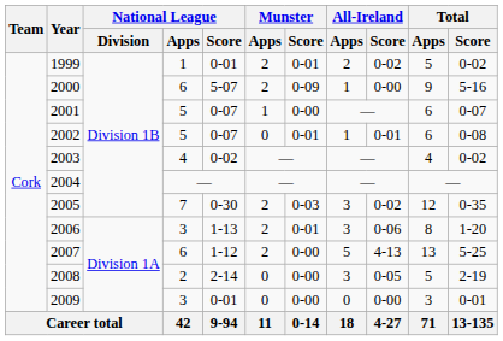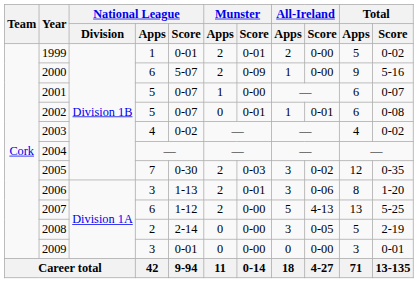 <table class="wikitable" style="text-align:center">
 <tr>
 <th rowspan="2">Team</th>
 <th rowspan="2">Year</th>
 <th colspan="3"><a href='#'>National League</a></th>
 <th colspan="2"><a href='#'>Munster</a></th>
 <th colspan="2"><a href='#'>All-Ireland</a></th>
 <th colspan="2">Total</th>
 </tr>
 <tr>
 <th>Division</th>
 <th>Apps</th>
 <th>Score</th>
 <th>Apps</th>
 <th>Score</th>
 <th>Apps</th>
 <th>Score</th>
 <th>Apps</th>
 <th>Score</th>
 </tr>
 <tr>
 <td rowspan="11"><a href='#'>Cork</a></td>
 <td>1999</td>
 <td rowspan="7"><a href='#'>Division 1B</a></td>
 <td>1</td>
 <td>0-01</td>
 <td>2</td>
 <td>0-01</td>
 <td>2</td>
-<td>0-02</td>
+<td>0-00</td>
 <td>5</td>
 <td>0-02</td>
 </tr>
 <tr>
 <td>2000</td>
 <td>6</td>
 <td>5-07</td>
 <td>2</td>
 <td>0-09</td>
 <td>1</td>
 <td>0-00</td>
 <td>9</td>
 <td>5-16</td>
 </tr>
 <tr>
 <td>2001</td>
 <td>5</td>
 <td>0-07</td>
 <td>1</td>
 <td>0-00</td>
 <td colspan=2>—</td>
 <td>6</td>
 <td>0-07</td>
 </tr>
 <tr>
 <td>2002</td>
 <td>5</td>
 <td>0-07</td>
 <td>0</td>
 <td>0-01</td>
 <td>1</td>
 <td>0-01</td>
 <td>6</td>
 <td>0-08</td>
 </tr>
 <tr>
 <td>2003</td>
 <td>4</td>
 <td>0-02</td>
 <td colspan=2>—</td>
 <td colspan=2>—</td>
 <td>4</td>
 <td>0-02</td>
 </tr>
 <tr>
 <td>2004</td>
 <td colspan=2>—</td>
 <td colspan=2>—</td>
 <td colspan=2>—</td>
 <td colspan=2>—</td>
 </tr>
 <tr>
 <td>2005</td>
 <td>7</td>
 <td>0-30</td>
 <td>2</td>
 <td>0-03</td>
 <td>3</td>
 <td>0-02</td>
 <td>12</td>
 <td>0-35</td>
 </tr>
 <tr>
 <td>2006</td>
 <td rowspan="4"><a href='#'>Division 1A</a></td>
 <td>3</td>
 <td>1-13</td>
 <td>2</td>
 <td>0-01</td>
 <td>3</td>
 <td>0-06</td>
 <td>8</td>
 <td>1-20</td>
 </tr>
 <tr>
 <td>2007</td>
 <td>6</td>
 <td>1-12</td>
 <td>2</td>
 <td>0-00</td>
 <td>5</td>
 <td>4-13</td>
 <td>13</td>
 <td>5-25</td>
 </tr>
 <tr>
 <td>2008</td>
 <td>2</td>
 <td>2-14</td>
 <td>0</td>
 <td>0-00</td>
 <td>3</td>
 <td>0-05</td>
 <td>5</td>
 <td>2-19</td>
 </tr>
 <tr>
 <td>2009</td>
 <td>3</td>
 <td>0-01</td>
 <td>0</td>
 <td>0-00</td>
 <td>0</td>
 <td>0-00</td>
 <td>3</td>
 <td>0-01</td>
 </tr>
 <tr>
 <th colspan="3">Career total</th>
 <th>42</th>
 <th>9-94</th>
 <th>11</th>
 <th>0-14</th>
 <th>18</th>
 <th>4-27</th>
 <th>71</th>
 <th>13-135</th>
 </tr>
 </table>
